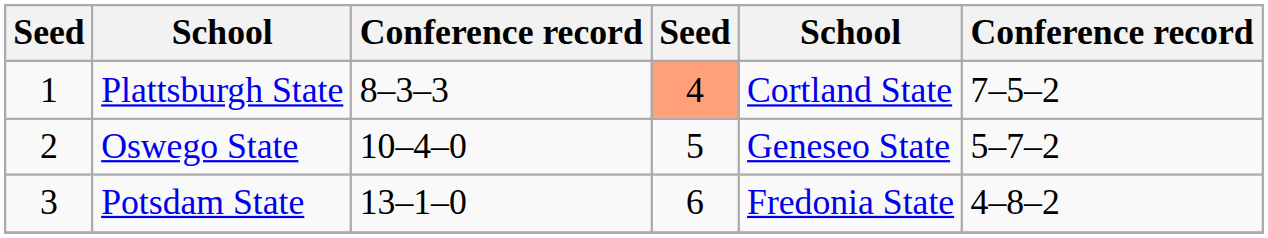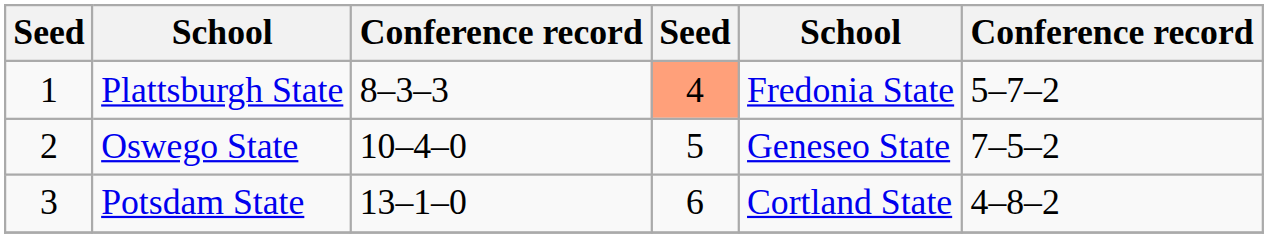 <table class="wikitable">
 <tr>
 <th>Seed</th>
 <th>School</th>
 <th>Conference record</th>
 <th>Seed</th>
 <th>School</th>
 <th>Conference record</th>
 </tr>
 <tr>
 <td align=center>1</td>
 <td><a href='#'>Plattsburgh State</a></td>
 <td>8–3–3</td>
 <td align=center style="background: lightsalmon;">4</td>
-<td><a href='#'>Cortland State</a></td>
-<td>7–5–2</td>
+<td><a href='#'>Fredonia State</a></td>
+<td>5–7–2</td>
 </tr>
 <tr>
 <td align=center>2</td>
 <td><a href='#'>Oswego State</a></td>
 <td>10–4–0</td>
 <td align=center>5</td>
 <td><a href='#'>Geneseo State</a></td>
-<td>5–7–2</td>
+<td>7–5–2</td>
 </tr>
 <tr>
 <td align=center>3</td>
 <td><a href='#'>Potsdam State</a></td>
 <td>13–1–0</td>
 <td align=center>6</td>
-<td><a href='#'>Fredonia State</a></td>
+<td><a href='#'>Cortland State</a></td>
 <td>4–8–2</td>
 </tr>
 <tr>
 </tr>
 </table>
